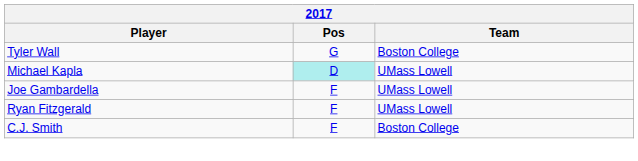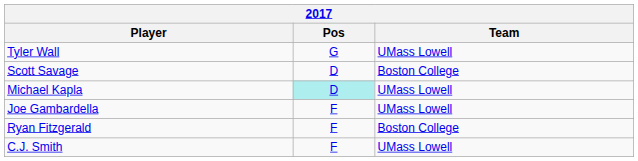 <table class="wikitable" width=95%>
 <tr>
 <th colspan=3><a href='#'>2017</a></th>
 </tr>
 <tr>
 <th>Player</th>
 <th>Pos</th>
 <th>Team</th>
 </tr>
 <tr>
 <td><a href='#'>Tyler Wall</a></td>
 <td align=center><a href='#'>G</a></td>
+<td><a href='#'>UMass Lowell</a></td>
+</tr>
+<tr>
+<td><a href='#'>Scott Savage</a></td>
+<td align=center><a href='#'>D</a></td>
 <td><a href='#'>Boston College</a></td>
 </tr>
 <tr>
 <td><a href='#'>Michael Kapla</a></td>
 <td align=center style="background: paleturquoise;"><a href='#'>D</a></td>
 <td><a href='#'>UMass Lowell</a></td>
 </tr>
 <tr>
 <td><a href='#'>Joe Gambardella</a></td>
 <td align=center><a href='#'>F</a></td>
 <td><a href='#'>UMass Lowell</a></td>
 </tr>
 <tr>
 <td><a href='#'>Ryan Fitzgerald</a></td>
 <td align=center><a href='#'>F</a></td>
-<td><a href='#'>UMass Lowell</a></td>
+<td><a href='#'>Boston College</a></td>
 </tr>
 <tr>
 <td><a href='#'>C.J. Smith</a></td>
 <td align=center><a href='#'>F</a></td>
-<td><a href='#'>Boston College</a></td>
+<td><a href='#'>UMass Lowell</a></td>
 </tr>
 </table>
